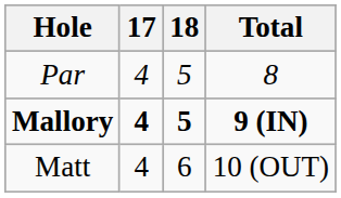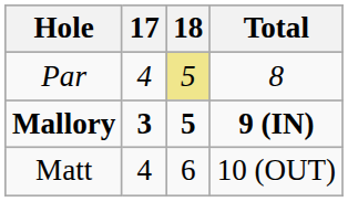 <table class="wikitable" style="text-align:center;">
 <tr>
 <th>Hole</th>
 <th>17</th>
 <th>18</th>
 <th>Total</th>
 </tr>
 <tr>
 <td><em>Par</em></td>
 <td><em>4</em></td>
-<td><em>5</em></td>
+<td style="background: khaki;"><em>5</em></td>
 <td><em>8</em></td>
 </tr>
 <tr>
 <td><strong>Mallory</strong></td>
-<td><strong>4</strong></td>
+<td><strong>3</strong></td>
 <td><strong>5</strong></td>
 <td><strong>9 (IN)</strong></td>
 </tr>
 <tr>
 <td>Matt</td>
 <td>4</td>
 <td>6</td>
 <td>10 (OUT)</td>
 </tr>
 </table>
